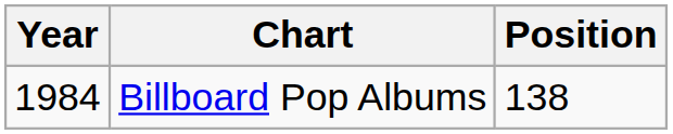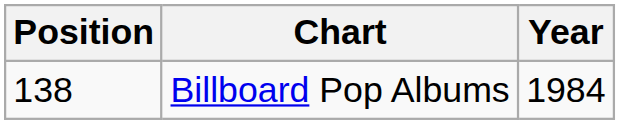 <table class="wikitable">
 <tr>
+<th align="left">Position</th>
+<th align="left">Chart</th>
 <th align="left">Year</th>
-<th align="left">Chart</th>
-<th align="left">Position</th>
 </tr>
 <tr>
+<td align="left">138</td>
+<td align="left"><a href='#'>Billboard</a> Pop Albums</td>
 <td align="left">1984</td>
-<td align="left"><a href='#'>Billboard</a> Pop Albums</td>
-<td align="left">138</td>
 </tr>
 </table>
